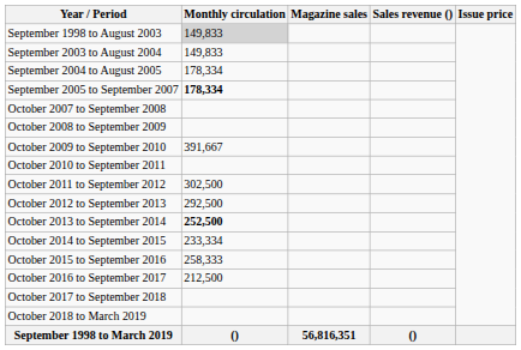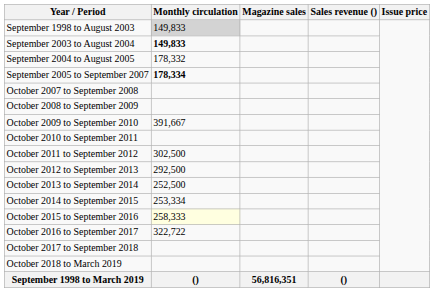 <table class="wikitable sortable">
 <tr>
 <th>Year / Period</th>
 <th>Monthly circulation</th>
 <th>Magazine sales</th>
 <th>Sales revenue ()</th>
 <th>Issue price</th>
 </tr>
 <tr>
 <td>September 1998 to August 2003</td>
 <td style="background: lightgrey;">149,833</td>
 <td></td>
 <td></td>
 <td rowspan="16"></td>
 </tr>
 <tr>
 <td>September 2003 to August 2004</td>
-<td>149,833</td>
+<td><strong>149,833</strong></td>
 <td></td>
 <td></td>
 </tr>
 <tr>
 <td>September 2004 to August 2005</td>
-<td>178,334</td>
+<td>178,332</td>
 <td></td>
 <td></td>
 </tr>
 <tr>
 <td>September 2005 to September 2007</td>
 <td><strong>178,334</strong></td>
 <td></td>
 <td></td>
 </tr>
 <tr>
 <td>October 2007 to September 2008</td>
 <td></td>
 <td></td>
 <td></td>
 </tr>
 <tr>
 <td>October 2008 to September 2009</td>
 <td></td>
 <td></td>
 <td></td>
 </tr>
 <tr>
 <td>October 2009 to September 2010</td>
 <td>391,667</td>
 <td></td>
 <td></td>
 </tr>
 <tr>
 <td>October 2010 to September 2011</td>
 <td></td>
 <td></td>
 <td></td>
 </tr>
 <tr>
 <td>October 2011 to September 2012</td>
 <td>302,500</td>
 <td></td>
 <td></td>
 </tr>
 <tr>
 <td>October 2012 to September 2013</td>
 <td>292,500</td>
 <td></td>
 <td></td>
 </tr>
 <tr>
 <td>October 2013 to September 2014</td>
-<td><strong>252,500</strong></td>
+<td>252,500</td>
 <td></td>
 <td></td>
 </tr>
 <tr>
 <td>October 2014 to September 2015</td>
-<td>233,334</td>
+<td>253,334</td>
 <td></td>
 <td></td>
 </tr>
 <tr>
 <td>October 2015 to September 2016</td>
-<td>258,333</td>
+<td style="background: lightyellow;">258,333</td>
 <td></td>
 <td></td>
 </tr>
 <tr>
 <td>October 2016 to September 2017</td>
-<td>212,500</td>
+<td>322,722</td>
 <td></td>
 <td></td>
 </tr>
 <tr>
 <td>October 2017 to September 2018</td>
 <td></td>
 <td></td>
 <td></td>
 </tr>
 <tr>
 <td>October 2018 to March 2019</td>
 <td></td>
 <td></td>
 <td></td>
 </tr>
 <tr>
 <th>September 1998 to March 2019</th>
 <th> ()</th>
 <th>56,816,351</th>
 <th> ()</th>
 <th></th>
 </tr>
 </table>
